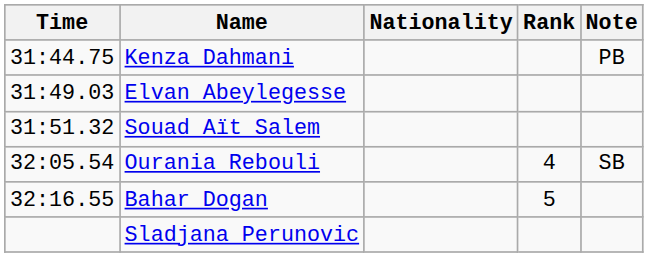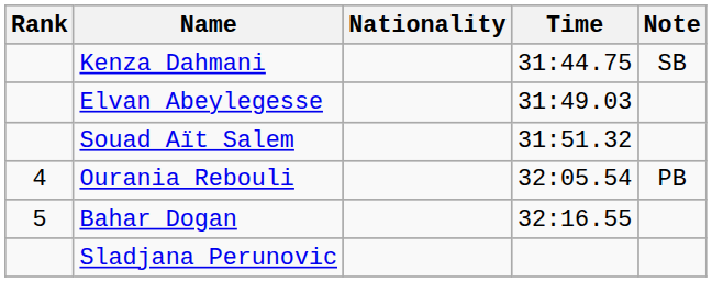 <table class="wikitable sortable" style="text-align:center">
 <tr>
-<th>Time</th>
+<th>Rank</th>
 <th>Name</th>
 <th>Nationality</th>
-<th>Rank</th>
+<th>Time</th>
 <th>Note</th>
 </tr>
 <tr>
-<td>31:44.75</td>
+<td></td>
 <td align="left"><a href='#'>Kenza Dahmani</a></td>
 <td align="left"></td>
+<td>31:44.75</td>
+<td>SB</td>
+</tr>
+<tr>
 <td></td>
+<td align="left"><a href='#'>Elvan Abeylegesse</a></td>
+<td align="left"></td>
+<td>31:49.03</td>
+<td></td>
+</tr>
+<tr>
+<td></td>
+<td align="left"><a href='#'>Souad Aït Salem</a></td>
+<td align="left"></td>
+<td>31:51.32</td>
+<td></td>
+</tr>
+<tr>
+<td>4</td>
+<td align="left"><a href='#'>Ourania Rebouli</a></td>
+<td align="left"></td>
+<td>32:05.54</td>
 <td>PB</td>
 </tr>
 <tr>
-<td>31:49.03</td>
-<td align="left"><a href='#'>Elvan Abeylegesse</a></td>
-<td align="left"></td>
-<td></td>
-<td></td>
-</tr>
-<tr>
-<td>31:51.32</td>
-<td align="left"><a href='#'>Souad Aït Salem</a></td>
-<td align="left"></td>
-<td></td>
-<td></td>
-</tr>
-<tr>
-<td>32:05.54</td>
-<td align="left"><a href='#'>Ourania Rebouli</a></td>
-<td align="left"></td>
-<td>4</td>
-<td>SB</td>
-</tr>
-<tr>
-<td>32:16.55</td>
+<td>5</td>
 <td align="left"><a href='#'>Bahar Dogan</a></td>
 <td align="left"></td>
-<td>5</td>
+<td>32:16.55</td>
 <td></td>
 </tr>
 <tr>
 <td></td>
 <td align="left"><a href='#'>Sladjana Perunovic</a></td>
 <td align="left"></td>
 <td></td>
 <td></td>
 </tr>
 </table>
